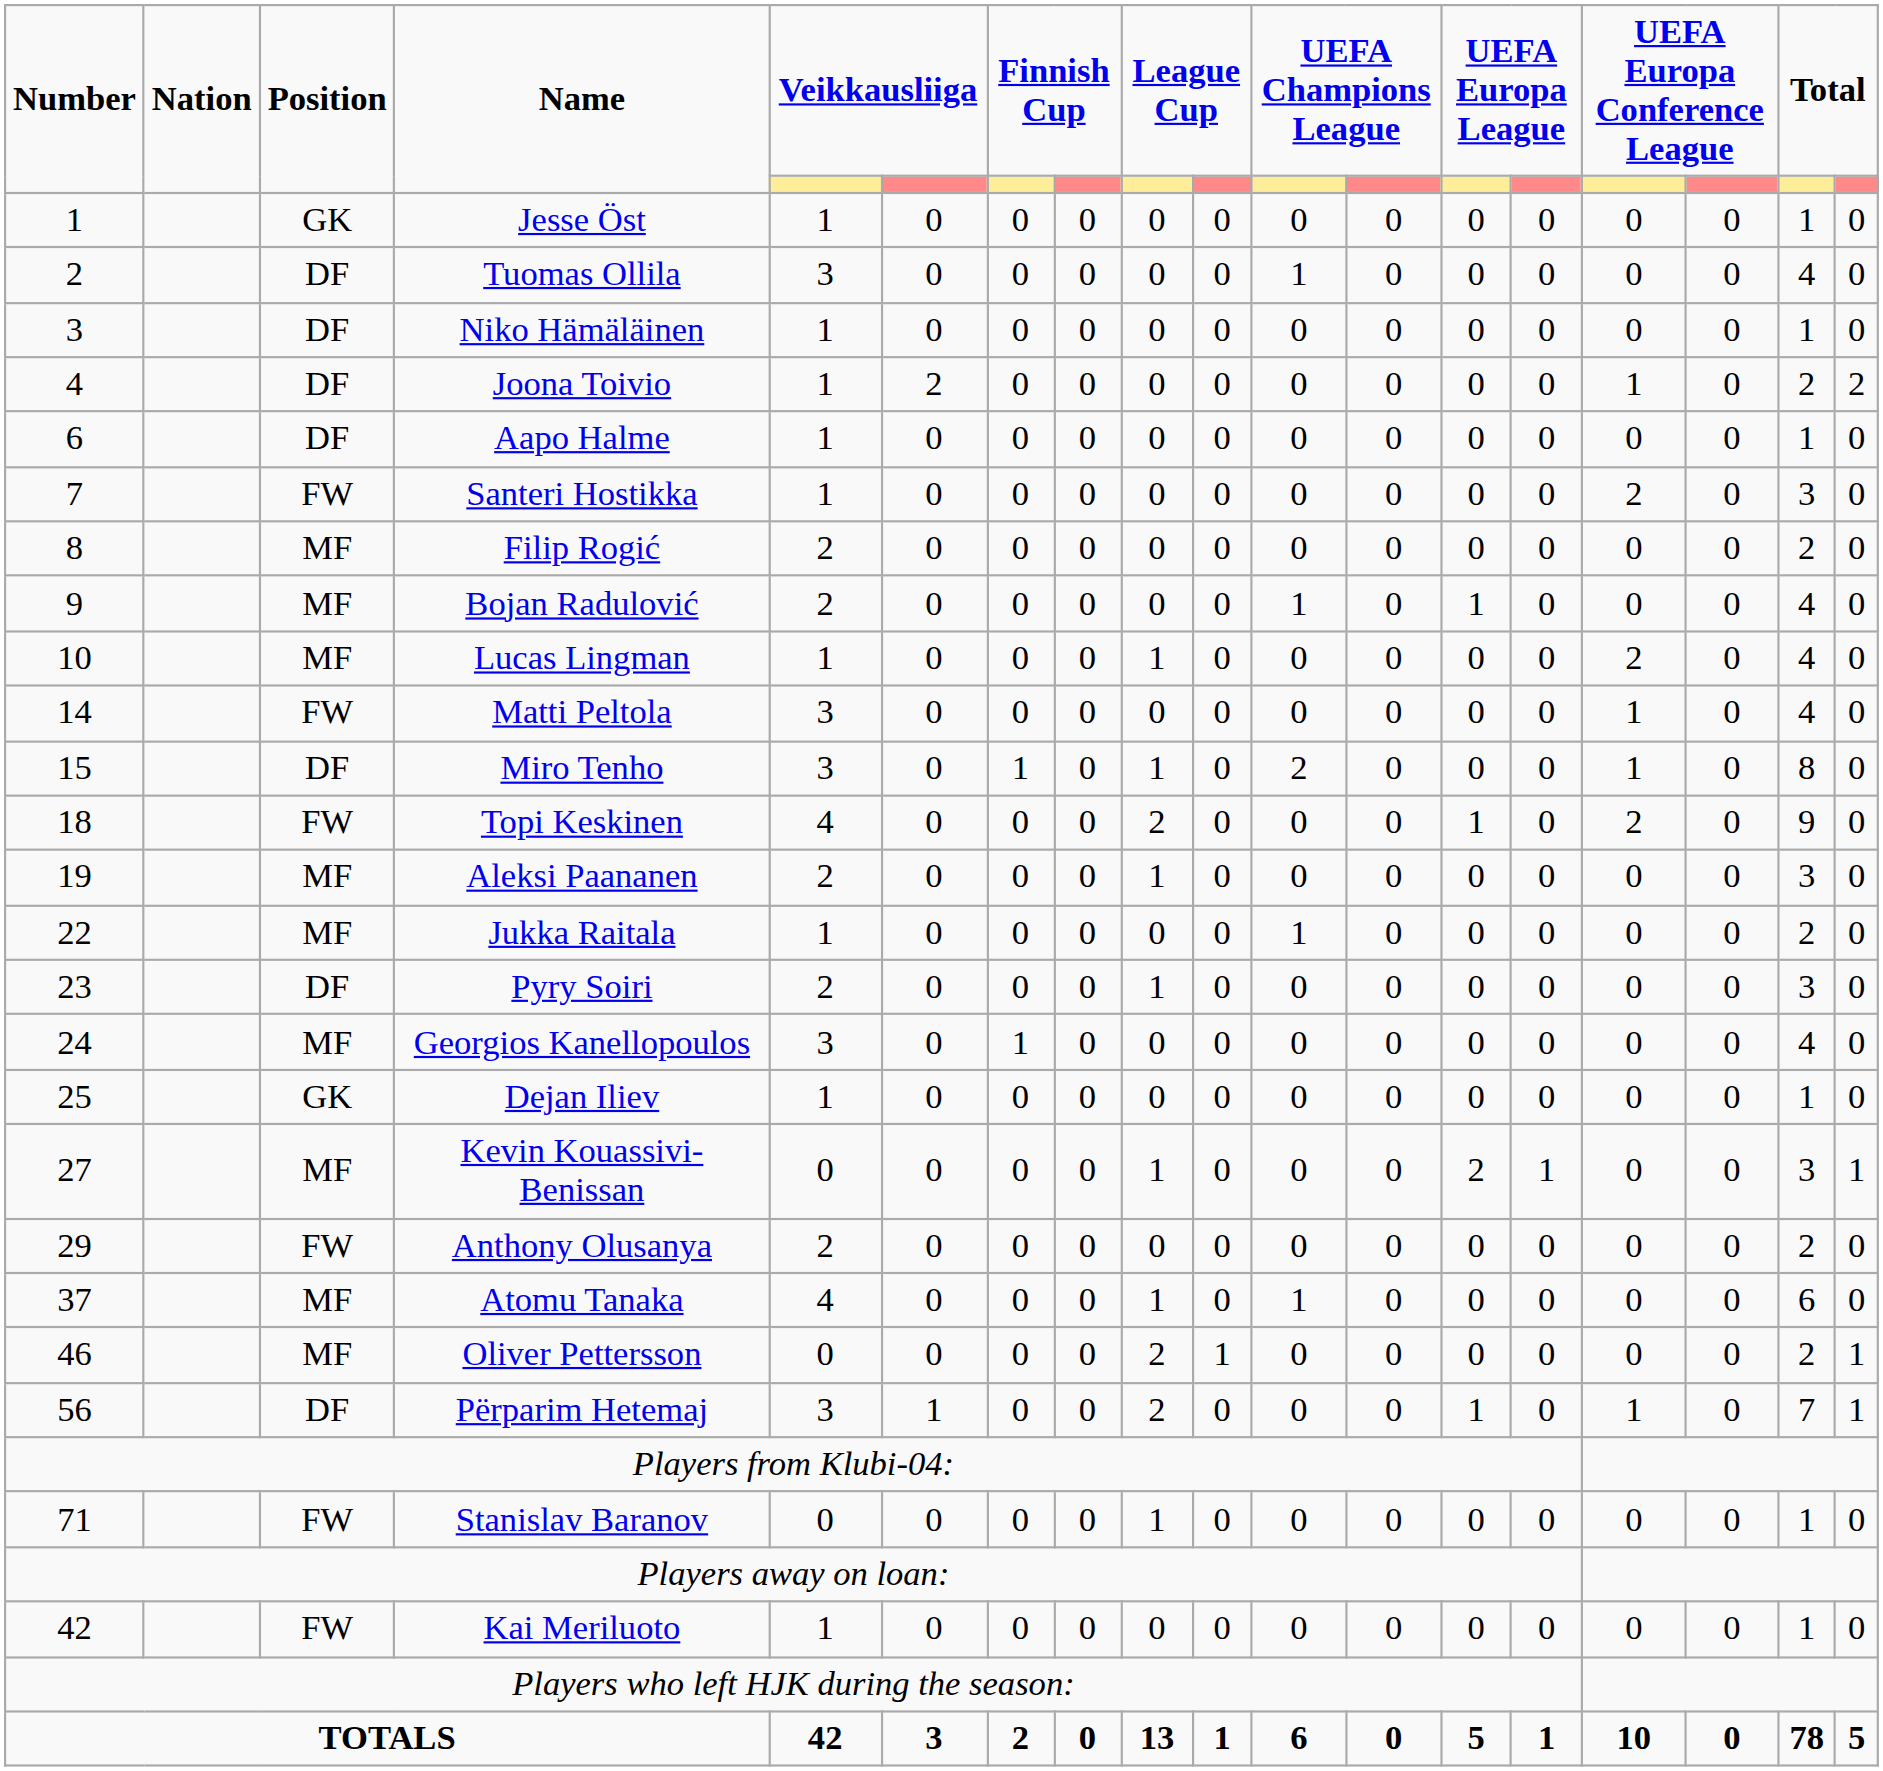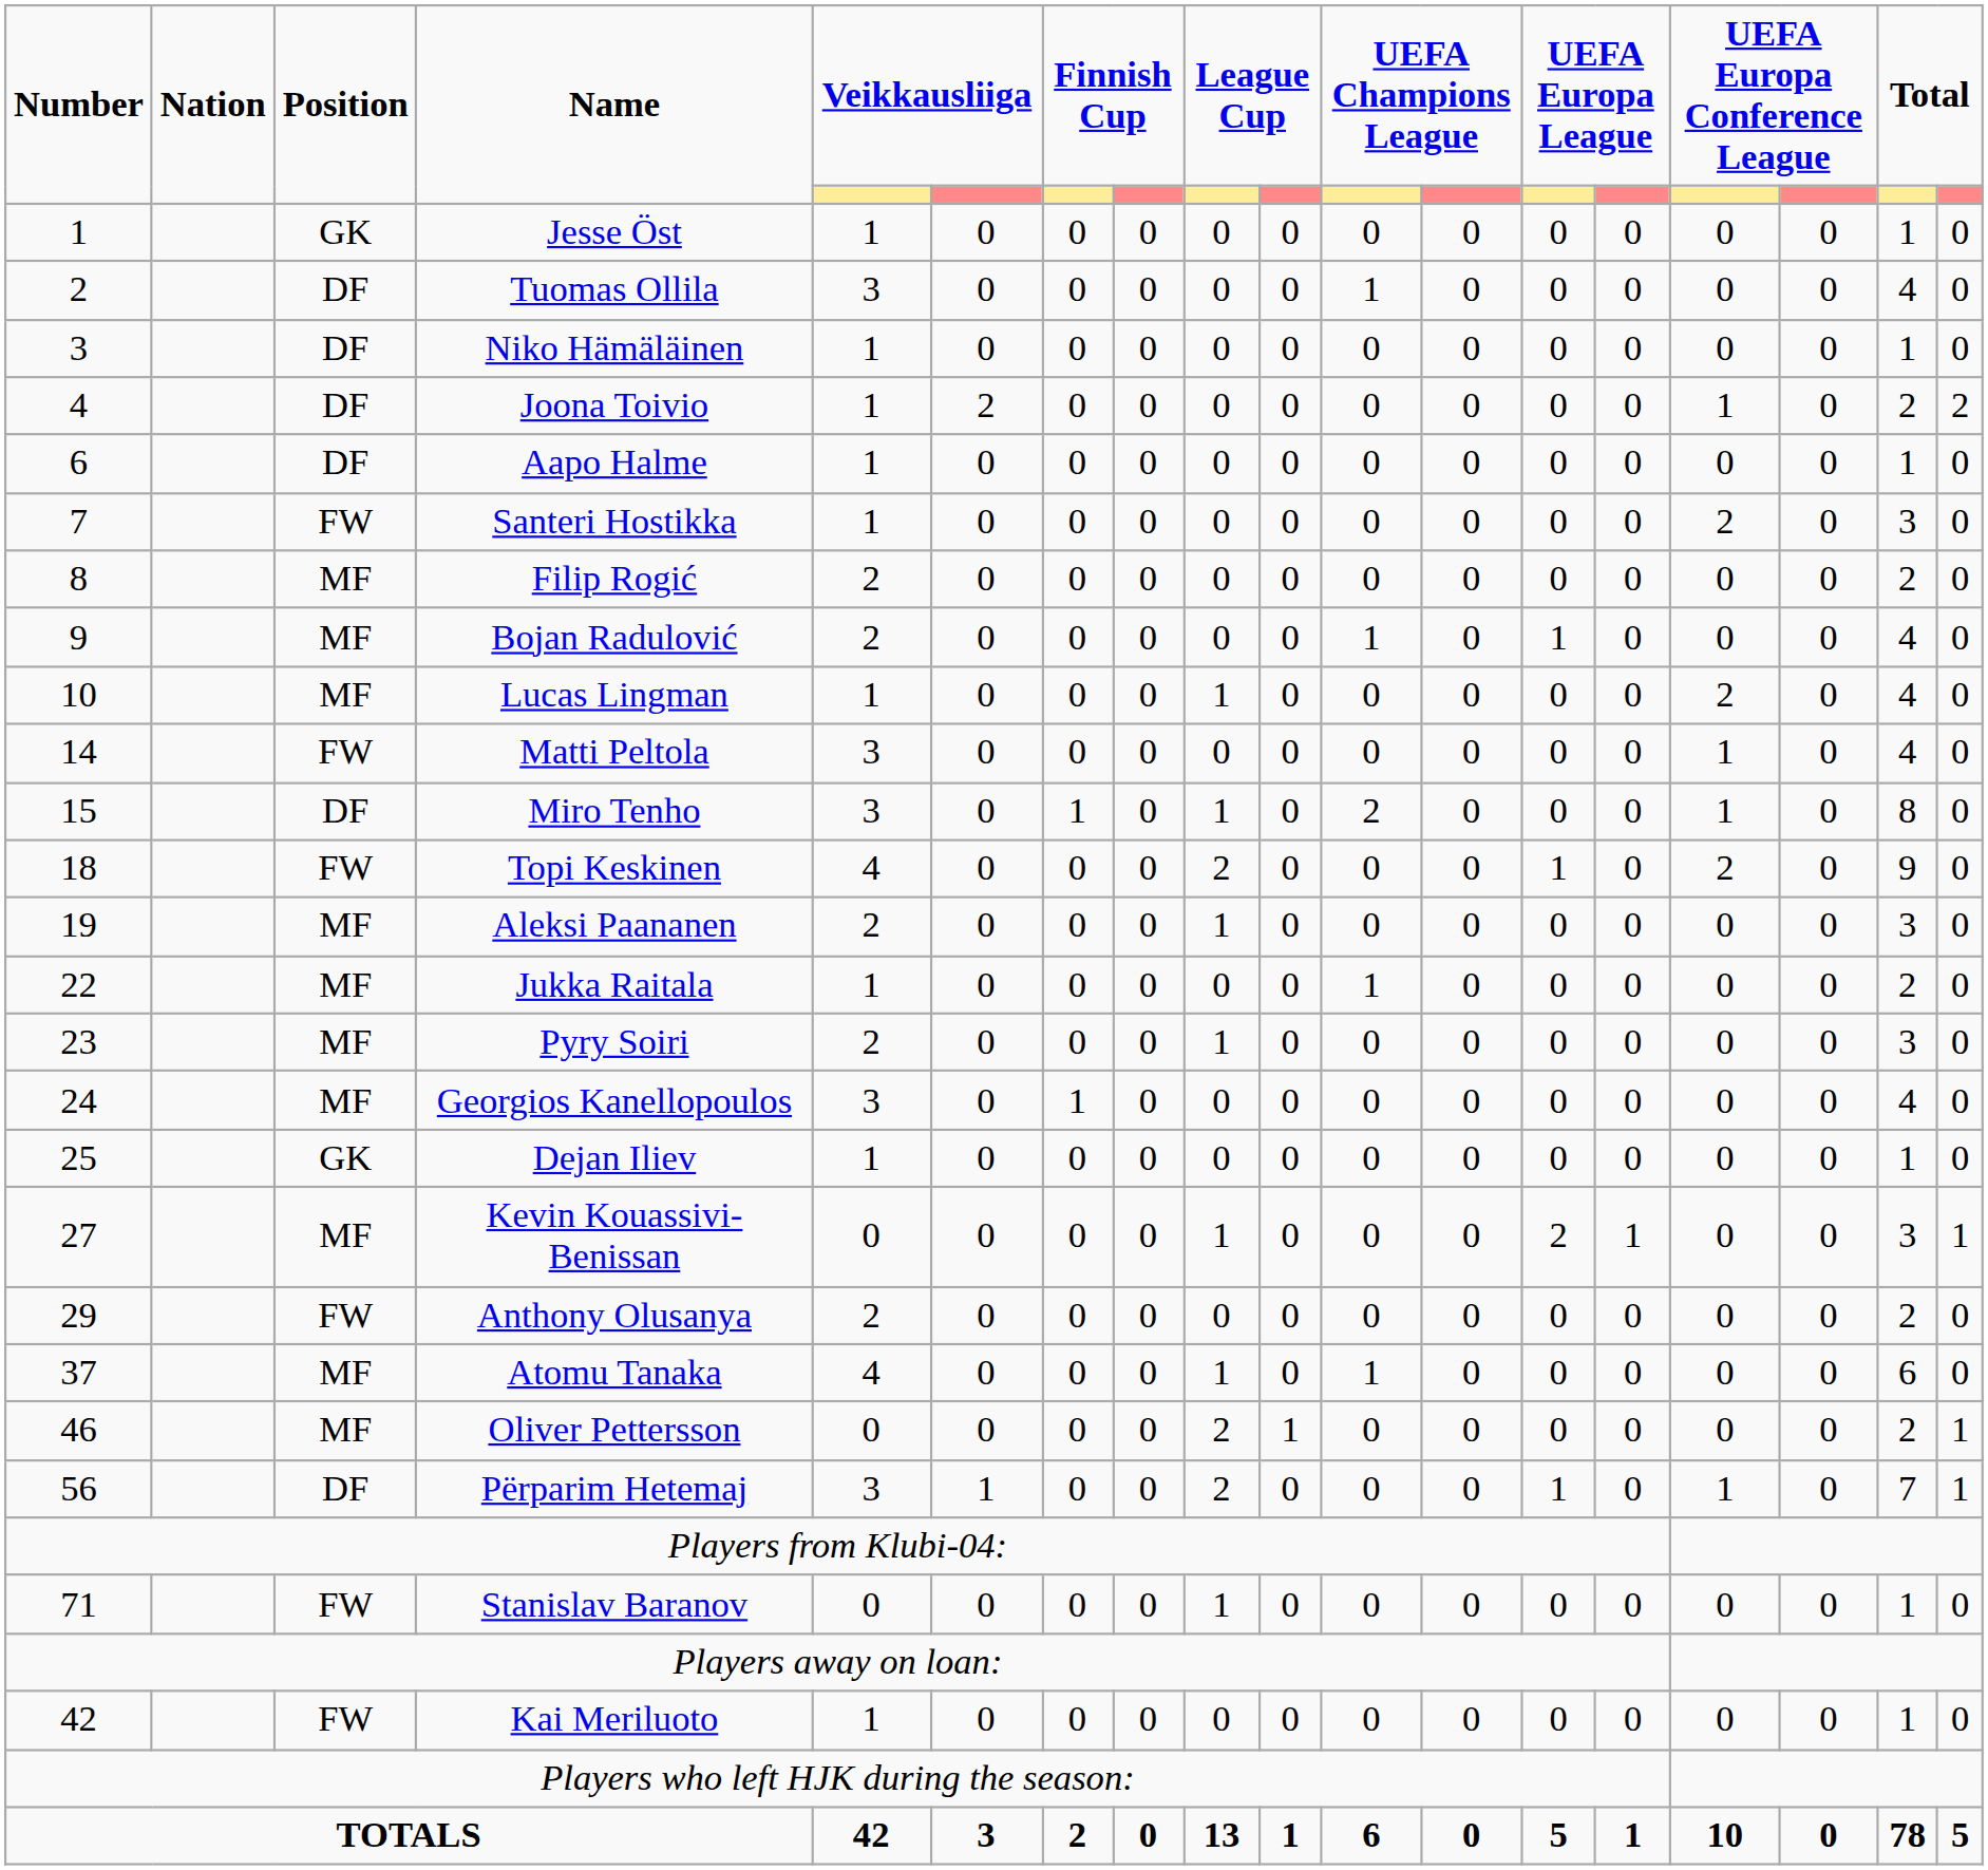 <table class="wikitable" style="text-align:center;">
 <tr>
 <td rowspan="2"  style="width:5%;"><strong>Number</strong></td>
 <td rowspan="2"  style="width:5%;"><strong>Nation</strong></td>
 <td rowspan="2"  style="width:5%;"><strong>Position</strong></td>
 <td rowspan="2"  style="width:20%;"><strong>Name</strong></td>
 <td colspan="2"><strong><a href='#'>Veikkausliiga</a></strong></td>
 <td colspan="2"><strong><a href='#'>Finnish Cup</a></strong></td>
 <td colspan="2"><strong><a href='#'>League Cup</a></strong></td>
 <td colspan="2"><strong><a href='#'>UEFA Champions League</a></strong></td>
 <td colspan="2"><strong><a href='#'>UEFA Europa League</a></strong></td>
 <td colspan="2"><strong><a href='#'>UEFA Europa Conference League</a></strong></td>
 <td colspan="2"><strong>Total</strong></td>
 </tr>
 <tr>
 <th style="width:60px; background:#fe9;"></th>
 <th style="width:60px; background:#ff8888;"></th>
 <th style="width:60px; background:#fe9;"></th>
 <th style="width:60px; background:#ff8888;"></th>
 <th style="width:60px; background:#fe9;"></th>
 <th style="width:60px; background:#ff8888;"></th>
 <th style="width:60px; background:#fe9;"></th>
 <th style="width:60px; background:#ff8888;"></th>
 <th style="width:100px; background:#fe9;"></th>
 <th style="width:100px; background:#ff8888;"></th>
 <th style="width:100px; background:#fe9;"></th>
 <th style="width:100px; background:#ff8888;"></th>
 <th style="width:60px; background:#fe9;"></th>
 <th style="width:60px; background:#ff8888;"></th>
 </tr>
 <tr>
 <td>1</td>
 <td></td>
 <td>GK</td>
 <td><a href='#'>Jesse Öst</a></td>
 <td>1</td>
 <td>0</td>
 <td>0</td>
 <td>0</td>
 <td>0</td>
 <td>0</td>
 <td>0</td>
 <td>0</td>
 <td>0</td>
 <td>0</td>
 <td>0</td>
 <td>0</td>
 <td>1</td>
 <td>0</td>
 </tr>
 <tr>
 <td>2</td>
 <td></td>
 <td>DF</td>
 <td><a href='#'>Tuomas Ollila</a></td>
 <td>3</td>
 <td>0</td>
 <td>0</td>
 <td>0</td>
 <td>0</td>
 <td>0</td>
 <td>1</td>
 <td>0</td>
 <td>0</td>
 <td>0</td>
 <td>0</td>
 <td>0</td>
 <td>4</td>
 <td>0</td>
 </tr>
 <tr>
 <td>3</td>
 <td></td>
 <td>DF</td>
 <td><a href='#'>Niko Hämäläinen</a></td>
 <td>1</td>
 <td>0</td>
 <td>0</td>
 <td>0</td>
 <td>0</td>
 <td>0</td>
 <td>0</td>
 <td>0</td>
 <td>0</td>
 <td>0</td>
 <td>0</td>
 <td>0</td>
 <td>1</td>
 <td>0</td>
 </tr>
 <tr>
 <td>4</td>
 <td></td>
 <td>DF</td>
 <td><a href='#'>Joona Toivio</a></td>
 <td>1</td>
 <td>2</td>
 <td>0</td>
 <td>0</td>
 <td>0</td>
 <td>0</td>
 <td>0</td>
 <td>0</td>
 <td>0</td>
 <td>0</td>
 <td>1</td>
 <td>0</td>
 <td>2</td>
 <td>2</td>
 </tr>
 <tr>
 <td>6</td>
 <td></td>
 <td>DF</td>
 <td><a href='#'>Aapo Halme</a></td>
 <td>1</td>
 <td>0</td>
 <td>0</td>
 <td>0</td>
 <td>0</td>
 <td>0</td>
 <td>0</td>
 <td>0</td>
 <td>0</td>
 <td>0</td>
 <td>0</td>
 <td>0</td>
 <td>1</td>
 <td>0</td>
 </tr>
 <tr>
 <td>7</td>
 <td></td>
 <td>FW</td>
 <td><a href='#'>Santeri Hostikka</a></td>
 <td>1</td>
 <td>0</td>
 <td>0</td>
 <td>0</td>
 <td>0</td>
 <td>0</td>
 <td>0</td>
 <td>0</td>
 <td>0</td>
 <td>0</td>
 <td>2</td>
 <td>0</td>
 <td>3</td>
 <td>0</td>
 </tr>
 <tr>
 <td>8</td>
 <td></td>
 <td>MF</td>
 <td><a href='#'>Filip Rogić</a></td>
 <td>2</td>
 <td>0</td>
 <td>0</td>
 <td>0</td>
 <td>0</td>
 <td>0</td>
 <td>0</td>
 <td>0</td>
 <td>0</td>
 <td>0</td>
 <td>0</td>
 <td>0</td>
 <td>2</td>
 <td>0</td>
 </tr>
 <tr>
 <td>9</td>
 <td></td>
 <td>MF</td>
 <td><a href='#'>Bojan Radulović</a></td>
 <td>2</td>
 <td>0</td>
 <td>0</td>
 <td>0</td>
 <td>0</td>
 <td>0</td>
 <td>1</td>
 <td>0</td>
 <td>1</td>
 <td>0</td>
 <td>0</td>
 <td>0</td>
 <td>4</td>
 <td>0</td>
 </tr>
 <tr>
 <td>10</td>
 <td></td>
 <td>MF</td>
 <td><a href='#'>Lucas Lingman</a></td>
 <td>1</td>
 <td>0</td>
 <td>0</td>
 <td>0</td>
 <td>1</td>
 <td>0</td>
 <td>0</td>
 <td>0</td>
 <td>0</td>
 <td>0</td>
 <td>2</td>
 <td>0</td>
 <td>4</td>
 <td>0</td>
 </tr>
 <tr>
 <td>14</td>
 <td></td>
 <td>FW</td>
 <td><a href='#'>Matti Peltola</a></td>
 <td>3</td>
 <td>0</td>
 <td>0</td>
 <td>0</td>
 <td>0</td>
 <td>0</td>
 <td>0</td>
 <td>0</td>
 <td>0</td>
 <td>0</td>
 <td>1</td>
 <td>0</td>
 <td>4</td>
 <td>0</td>
 </tr>
 <tr>
 <td>15</td>
 <td></td>
 <td>DF</td>
 <td><a href='#'>Miro Tenho</a></td>
 <td>3</td>
 <td>0</td>
 <td>1</td>
 <td>0</td>
 <td>1</td>
 <td>0</td>
 <td>2</td>
 <td>0</td>
 <td>0</td>
 <td>0</td>
 <td>1</td>
 <td>0</td>
 <td>8</td>
 <td>0</td>
 </tr>
 <tr>
 <td>18</td>
 <td></td>
 <td>FW</td>
 <td><a href='#'>Topi Keskinen</a></td>
 <td>4</td>
 <td>0</td>
 <td>0</td>
 <td>0</td>
 <td>2</td>
 <td>0</td>
 <td>0</td>
 <td>0</td>
 <td>1</td>
 <td>0</td>
 <td>2</td>
 <td>0</td>
 <td>9</td>
 <td>0</td>
 </tr>
 <tr>
 <td>19</td>
 <td></td>
 <td>MF</td>
 <td><a href='#'>Aleksi Paananen</a></td>
 <td>2</td>
 <td>0</td>
 <td>0</td>
 <td>0</td>
 <td>1</td>
 <td>0</td>
 <td>0</td>
 <td>0</td>
 <td>0</td>
 <td>0</td>
 <td>0</td>
 <td>0</td>
 <td>3</td>
 <td>0</td>
 </tr>
 <tr>
 <td>22</td>
 <td></td>
 <td>MF</td>
 <td><a href='#'>Jukka Raitala</a></td>
 <td>1</td>
 <td>0</td>
 <td>0</td>
 <td>0</td>
 <td>0</td>
 <td>0</td>
 <td>1</td>
 <td>0</td>
 <td>0</td>
 <td>0</td>
 <td>0</td>
 <td>0</td>
 <td>2</td>
 <td>0</td>
 </tr>
 <tr>
 <td>23</td>
 <td></td>
-<td>DF</td>
+<td>MF</td>
 <td><a href='#'>Pyry Soiri</a></td>
 <td>2</td>
 <td>0</td>
 <td>0</td>
 <td>0</td>
 <td>1</td>
 <td>0</td>
 <td>0</td>
 <td>0</td>
 <td>0</td>
 <td>0</td>
 <td>0</td>
 <td>0</td>
 <td>3</td>
 <td>0</td>
 </tr>
 <tr>
 <td>24</td>
 <td></td>
 <td>MF</td>
 <td><a href='#'>Georgios Kanellopoulos</a></td>
 <td>3</td>
 <td>0</td>
 <td>1</td>
 <td>0</td>
 <td>0</td>
 <td>0</td>
 <td>0</td>
 <td>0</td>
 <td>0</td>
 <td>0</td>
 <td>0</td>
 <td>0</td>
 <td>4</td>
 <td>0</td>
 </tr>
 <tr>
 <td>25</td>
 <td></td>
 <td>GK</td>
 <td><a href='#'>Dejan Iliev</a></td>
 <td>1</td>
 <td>0</td>
 <td>0</td>
 <td>0</td>
 <td>0</td>
 <td>0</td>
 <td>0</td>
 <td>0</td>
 <td>0</td>
 <td>0</td>
 <td>0</td>
 <td>0</td>
 <td>1</td>
 <td>0</td>
 </tr>
 <tr>
 <td>27</td>
 <td></td>
 <td>MF</td>
 <td><a href='#'>Kevin Kouassivi-Benissan</a></td>
 <td>0</td>
 <td>0</td>
 <td>0</td>
 <td>0</td>
 <td>1</td>
 <td>0</td>
 <td>0</td>
 <td>0</td>
 <td>2</td>
 <td>1</td>
 <td>0</td>
 <td>0</td>
 <td>3</td>
 <td>1</td>
 </tr>
 <tr>
 <td>29</td>
 <td></td>
 <td>FW</td>
 <td><a href='#'>Anthony Olusanya</a></td>
 <td>2</td>
 <td>0</td>
 <td>0</td>
 <td>0</td>
 <td>0</td>
 <td>0</td>
 <td>0</td>
 <td>0</td>
 <td>0</td>
 <td>0</td>
 <td>0</td>
 <td>0</td>
 <td>2</td>
 <td>0</td>
 </tr>
 <tr>
 <td>37</td>
 <td></td>
 <td>MF</td>
 <td><a href='#'>Atomu Tanaka</a></td>
 <td>4</td>
 <td>0</td>
 <td>0</td>
 <td>0</td>
 <td>1</td>
 <td>0</td>
 <td>1</td>
 <td>0</td>
 <td>0</td>
 <td>0</td>
 <td>0</td>
 <td>0</td>
 <td>6</td>
 <td>0</td>
 </tr>
 <tr>
 <td>46</td>
 <td></td>
 <td>MF</td>
 <td><a href='#'>Oliver Pettersson</a></td>
 <td>0</td>
 <td>0</td>
 <td>0</td>
 <td>0</td>
 <td>2</td>
 <td>1</td>
 <td>0</td>
 <td>0</td>
 <td>0</td>
 <td>0</td>
 <td>0</td>
 <td>0</td>
 <td>2</td>
 <td>1</td>
 </tr>
 <tr>
 <td>56</td>
 <td></td>
 <td>DF</td>
 <td><a href='#'>Përparim Hetemaj</a></td>
 <td>3</td>
 <td>1</td>
 <td>0</td>
 <td>0</td>
 <td>2</td>
 <td>0</td>
 <td>0</td>
 <td>0</td>
 <td>1</td>
 <td>0</td>
 <td>1</td>
 <td>0</td>
 <td>7</td>
 <td>1</td>
 </tr>
 <tr>
 <td colspan="14"><em>Players from Klubi-04:</em></td>
 </tr>
 <tr>
 <td>71</td>
 <td></td>
 <td>FW</td>
 <td><a href='#'>Stanislav Baranov</a></td>
 <td>0</td>
 <td>0</td>
 <td>0</td>
 <td>0</td>
 <td>1</td>
 <td>0</td>
 <td>0</td>
 <td>0</td>
 <td>0</td>
 <td>0</td>
 <td>0</td>
 <td>0</td>
 <td>1</td>
 <td>0</td>
 </tr>
 <tr>
 <td colspan="14"><em>Players away on loan:</em></td>
 </tr>
 <tr>
 <td>42</td>
 <td></td>
 <td>FW</td>
 <td><a href='#'>Kai Meriluoto</a></td>
 <td>1</td>
 <td>0</td>
 <td>0</td>
 <td>0</td>
 <td>0</td>
 <td>0</td>
 <td>0</td>
 <td>0</td>
 <td>0</td>
 <td>0</td>
 <td>0</td>
 <td>0</td>
 <td>1</td>
 <td>0</td>
 </tr>
 <tr>
 <td colspan="14"><em>Players who left HJK during the season:</em></td>
 </tr>
 <tr>
 <td colspan="4"><strong>TOTALS</strong></td>
 <td><strong>42</strong></td>
 <td><strong>3</strong></td>
 <td><strong>2</strong></td>
 <td><strong>0</strong></td>
 <td><strong>13</strong></td>
 <td><strong>1</strong></td>
 <td><strong>6</strong></td>
 <td><strong>0</strong></td>
 <td><strong>5</strong></td>
 <td><strong>1</strong></td>
 <td><strong>10</strong></td>
 <td><strong>0</strong></td>
 <td><strong>78</strong></td>
 <td><strong>5</strong></td>
 </tr>
 </table>
